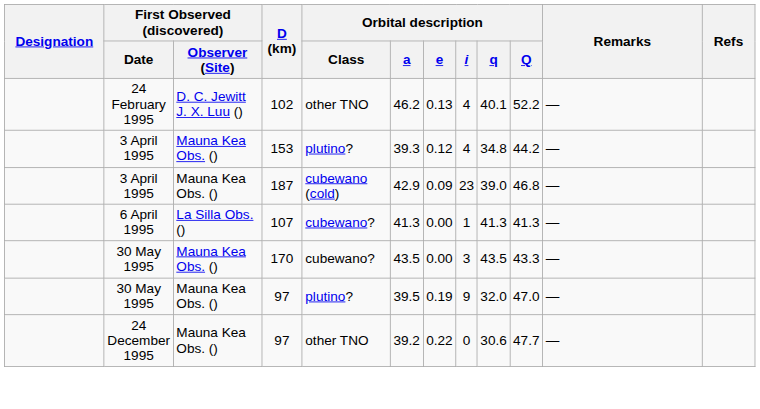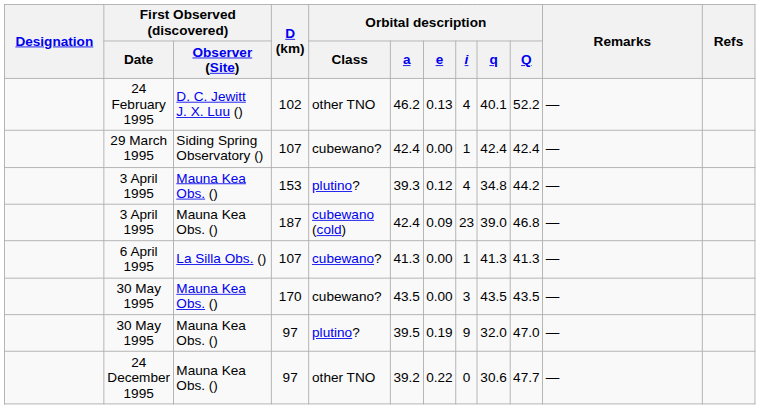 <table class="wikitable sortable" style="width: 100%;">
 <tr>
 <th width= 110 rowspan=2><a href='#'>Designation</a></th>
 <th colspan=2 width=115>First Observed (discovered)</th>
 <th rowspan=2><a href='#'>D</a> (km)</th>
 <th colspan=6>Orbital description</th>
 <th rowspan=2 width=180>Remarks</th>
 <th rowspan=2 width=55 class="unsortable">Refs</th>
 </tr>
 <tr>
 <th width=55>Date</th>
 <th><a href='#'>Observer</a><br>(<a href='#'>Site</a>)</th>
 <th>Class</th>
 <th><a href='#'>a</a><br></th>
 <th><a href='#'>e</a></th>
 <th><a href='#'><em>i</em></a><br></th>
 <th><a href='#'>q</a><br></th>
 <th><a href='#'>Q</a><br></th>
 </tr>
 <tr id="1995 DB2">
 <td></td>
 <td align=center>24 February 1995</td>
 <td><a href='#'>D. C. Jewitt</a><br><a href='#'>J. X. Luu</a> ()</td>
 <td align=center>102</td>
 <td>other TNO</td>
 <td>46.2</td>
 <td>0.13</td>
 <td align=center>4</td>
 <td>40.1</td>
 <td>52.2</td>
 <td>—</td>
 <td></td>
 </tr>
+<tr id="1995 FB21">
+<td></td>
+<td align=center>29 March 1995</td>
+<td>Siding Spring Observatory ()</td>
+<td align=center>107</td>
+<td>cubewano?</td>
+<td>42.4</td>
+<td>0.00</td>
+<td align=center>1</td>
+<td>42.4</td>
+<td>42.4</td>
+<td>—</td>
+<td></td>
+</tr>
 <tr id="1995 GA7">
 <td></td>
 <td align=center>3 April 1995</td>
 <td><a href='#'>Mauna Kea Obs.</a> ()</td>
 <td align=center>153</td>
 <td><a href='#'>plutino</a>?</td>
 <td>39.3</td>
 <td>0.12</td>
 <td align=center>4</td>
 <td>34.8</td>
 <td>44.2</td>
 <td>—</td>
 <td></td>
 </tr>
 <tr id="1995 GJ">
 <td><strong></strong></td>
 <td align=center>3 April 1995</td>
 <td>Mauna Kea Obs. ()</td>
 <td align=center>187</td>
 <td><a href='#'>cubewano</a> (<a href='#'>cold</a>)</td>
-<td>42.9</td>
+<td>42.4</td>
 <td>0.09</td>
 <td align=center>23</td>
 <td>39.0</td>
 <td>46.8</td>
 <td>—</td>
 <td></td>
 </tr>
 <tr id="1995 GY7">
 <td></td>
 <td align=center>6 April 1995</td>
 <td><a href='#'>La Silla Obs.</a> ()</td>
 <td align=center>107</td>
 <td><a href='#'>cubewano</a>?</td>
 <td>41.3</td>
 <td>0.00</td>
 <td align=center>1</td>
 <td>41.3</td>
 <td>41.3</td>
 <td>—</td>
 <td></td>
 </tr>
 <tr id="1995 KJ1">
 <td></td>
 <td align=center>30 May 1995</td>
 <td><a href='#'>Mauna Kea Obs.</a> ()</td>
 <td align=center>170</td>
 <td>cubewano?</td>
 <td>43.5</td>
 <td>0.00</td>
 <td align=center>3</td>
 <td>43.5</td>
-<td>43.3</td>
+<td>43.5</td>
 <td>—</td>
 <td></td>
 </tr>
 <tr id="1995 KK1">
 <td></td>
 <td align=center>30 May 1995</td>
 <td>Mauna Kea Obs. ()</td>
 <td align=center>97</td>
 <td><a href='#'>plutino</a>?</td>
 <td>39.5</td>
 <td>0.19</td>
 <td align=center>9</td>
 <td>32.0</td>
 <td>47.0</td>
 <td>—</td>
 <td></td>
 </tr>
 <tr id="1995 YY3">
 <td></td>
 <td align=center>24 December 1995</td>
 <td>Mauna Kea Obs. ()</td>
 <td align=center>97</td>
 <td>other TNO</td>
 <td>39.2</td>
 <td>0.22</td>
 <td align=center>0</td>
 <td>30.6</td>
 <td>47.7</td>
 <td>—</td>
 <td></td>
 </tr>
 </table>
